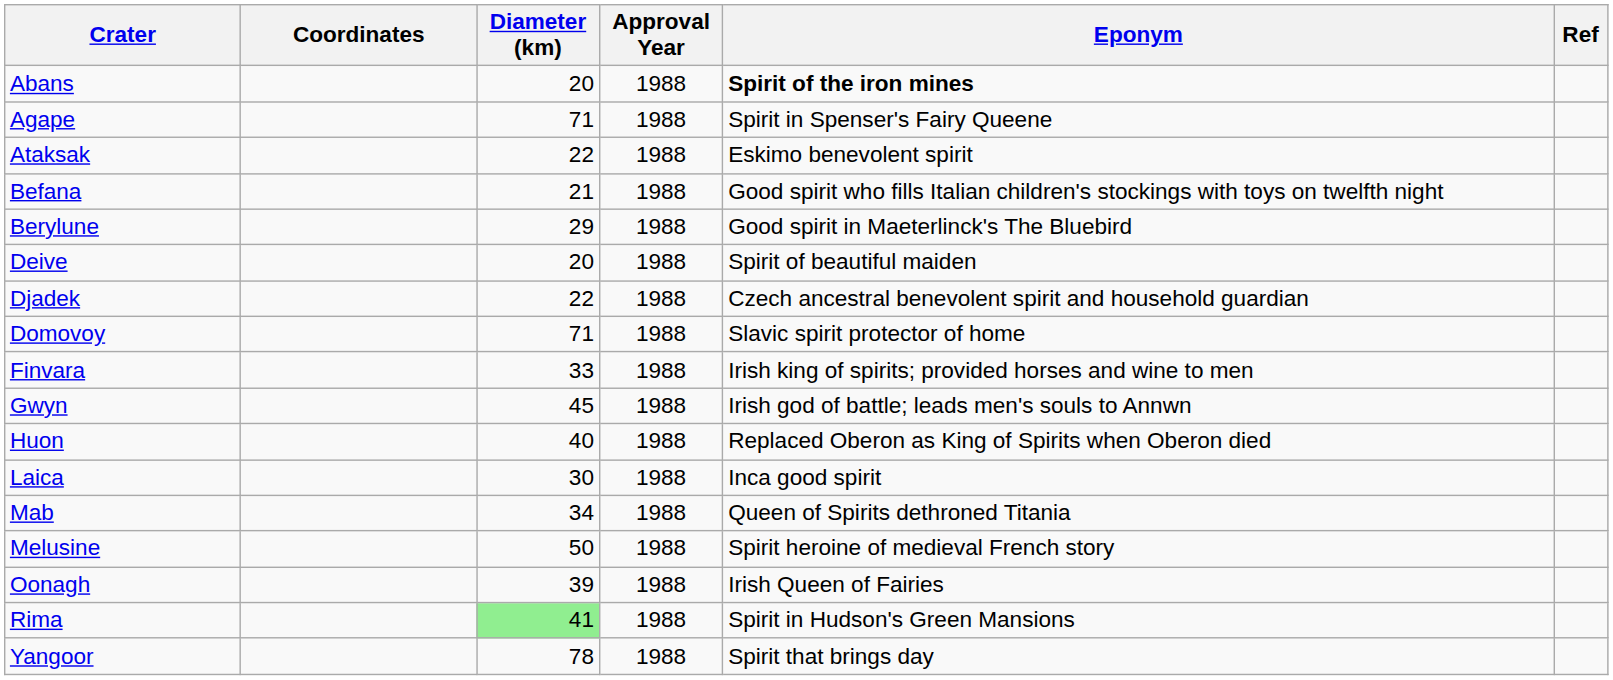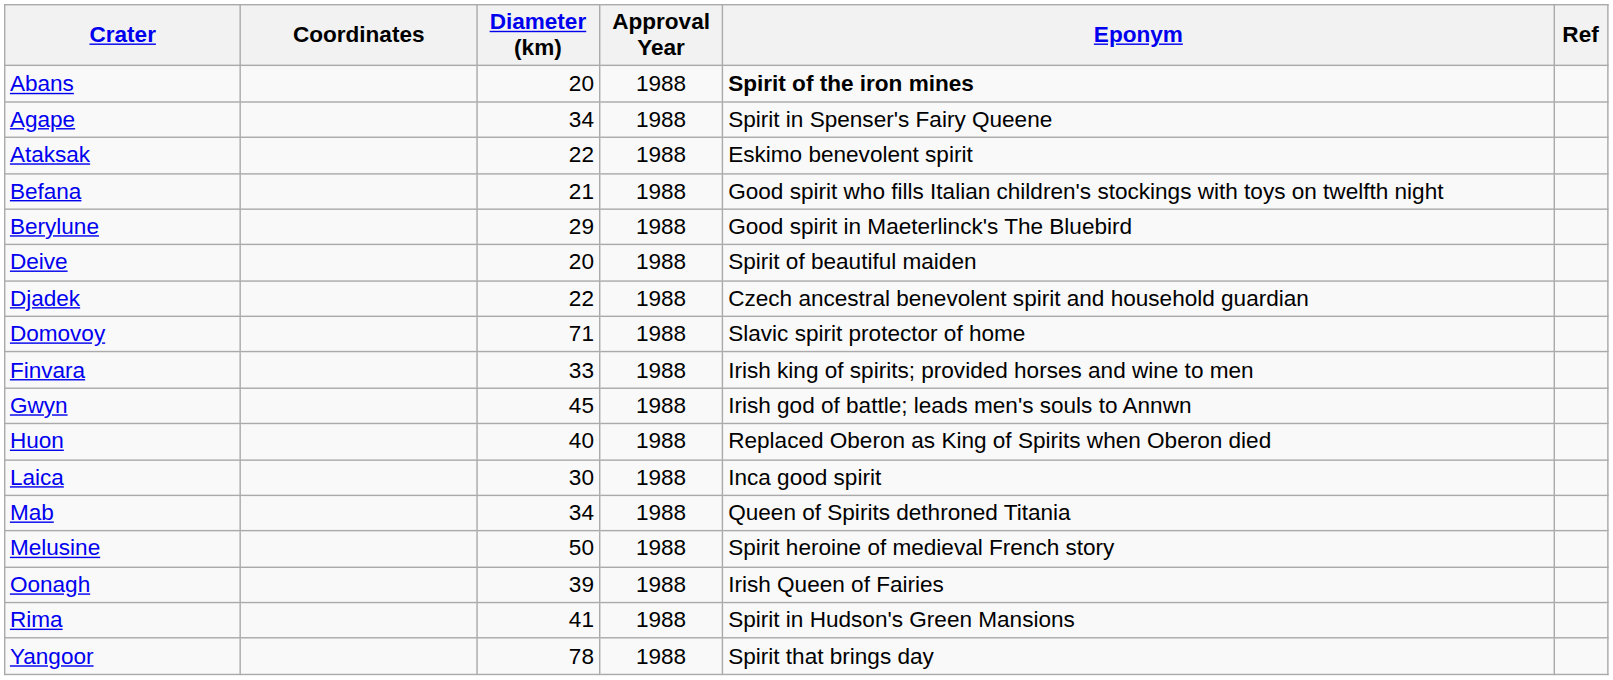 <table class="wikitable sortable" style="min-width: 90%">
 <tr>
 <th style="width:10em"><a href='#'>Crater</a></th>
 <th style="width:10em">Coordinates</th>
 <th><a href='#'>Diameter</a><br>(km)</th>
 <th>Approval<br>Year</th>
 <th class="unsortable"><a href='#'>Eponym</a></th>
 <th class="unsortable">Ref</th>
 </tr>
 <tr id="Abans">
 <td><a href='#'>Abans</a></td>
 <td></td>
 <td align=right>20</td>
 <td align=center>1988</td>
 <td><strong>Spirit of the iron mines</strong></td>
 <td></td>
 </tr>
 <tr id="Agape">
 <td><a href='#'>Agape</a></td>
 <td></td>
-<td align=right>71</td>
+<td align=right>34</td>
 <td align=center>1988</td>
 <td>Spirit in Spenser's Fairy Queene</td>
 <td></td>
 </tr>
 <tr id="Ataksak">
 <td><a href='#'>Ataksak</a></td>
 <td></td>
 <td align=right>22</td>
 <td align=center>1988</td>
 <td>Eskimo benevolent spirit</td>
 <td></td>
 </tr>
 <tr id="Befana">
 <td><a href='#'>Befana</a></td>
 <td></td>
 <td align=right>21</td>
 <td align=center>1988</td>
 <td>Good spirit who fills Italian children's stockings with toys on twelfth night</td>
 <td></td>
 </tr>
 <tr id="Berylune">
 <td><a href='#'>Berylune</a></td>
 <td></td>
 <td align=right>29</td>
 <td align=center>1988</td>
 <td>Good spirit in Maeterlinck's The Bluebird</td>
 <td></td>
 </tr>
 <tr id="Deive">
 <td><a href='#'>Deive</a></td>
 <td></td>
 <td align=right>20</td>
 <td align=center>1988</td>
 <td>Spirit of beautiful maiden</td>
 <td></td>
 </tr>
 <tr id="Djadek">
 <td><a href='#'>Djadek</a></td>
 <td></td>
 <td align=right>22</td>
 <td align=center>1988</td>
 <td>Czech ancestral benevolent spirit and household guardian</td>
 <td></td>
 </tr>
 <tr id="Domovoy">
 <td><a href='#'>Domovoy</a></td>
 <td></td>
 <td align=right>71</td>
 <td align=center>1988</td>
 <td>Slavic spirit protector of home</td>
 <td></td>
 </tr>
 <tr id="Finvara">
 <td><a href='#'>Finvara</a></td>
 <td></td>
 <td align=right>33</td>
 <td align=center>1988</td>
 <td>Irish king of spirits; provided horses and wine to men</td>
 <td></td>
 </tr>
 <tr id="Gwyn">
 <td><a href='#'>Gwyn</a></td>
 <td></td>
 <td align=right>45</td>
 <td align=center>1988</td>
 <td>Irish god of battle; leads men's souls to Annwn</td>
 <td></td>
 </tr>
 <tr id="Huon">
 <td><a href='#'>Huon</a></td>
 <td></td>
 <td align=right>40</td>
 <td align=center>1988</td>
 <td>Replaced Oberon as King of Spirits when Oberon died</td>
 <td></td>
 </tr>
 <tr id="Laica">
 <td><a href='#'>Laica</a></td>
 <td></td>
 <td align=right>30</td>
 <td align=center>1988</td>
 <td>Inca good spirit</td>
 <td></td>
 </tr>
 <tr id="Mab">
 <td><a href='#'>Mab</a></td>
 <td></td>
 <td align=right>34</td>
 <td align=center>1988</td>
 <td>Queen of Spirits dethroned Titania</td>
 <td></td>
 </tr>
 <tr id="Melusine">
 <td><a href='#'>Melusine</a></td>
 <td></td>
 <td align=right>50</td>
 <td align=center>1988</td>
 <td>Spirit heroine of medieval French story</td>
 <td></td>
 </tr>
 <tr id="Oonagh">
 <td><a href='#'>Oonagh</a></td>
 <td></td>
 <td align=right>39</td>
 <td align=center>1988</td>
 <td>Irish Queen of Fairies</td>
 <td></td>
 </tr>
 <tr id="Rima">
 <td><a href='#'>Rima</a></td>
 <td></td>
-<td align=right style="background: lightgreen;">41</td>
+<td align=right>41</td>
 <td align=center>1988</td>
 <td>Spirit in Hudson's Green Mansions</td>
 <td></td>
 </tr>
 <tr id="Yangoor">
 <td><a href='#'>Yangoor</a></td>
 <td></td>
 <td align=right>78</td>
 <td align=center>1988</td>
 <td>Spirit that brings day</td>
 <td></td>
 </tr>
 </table>
